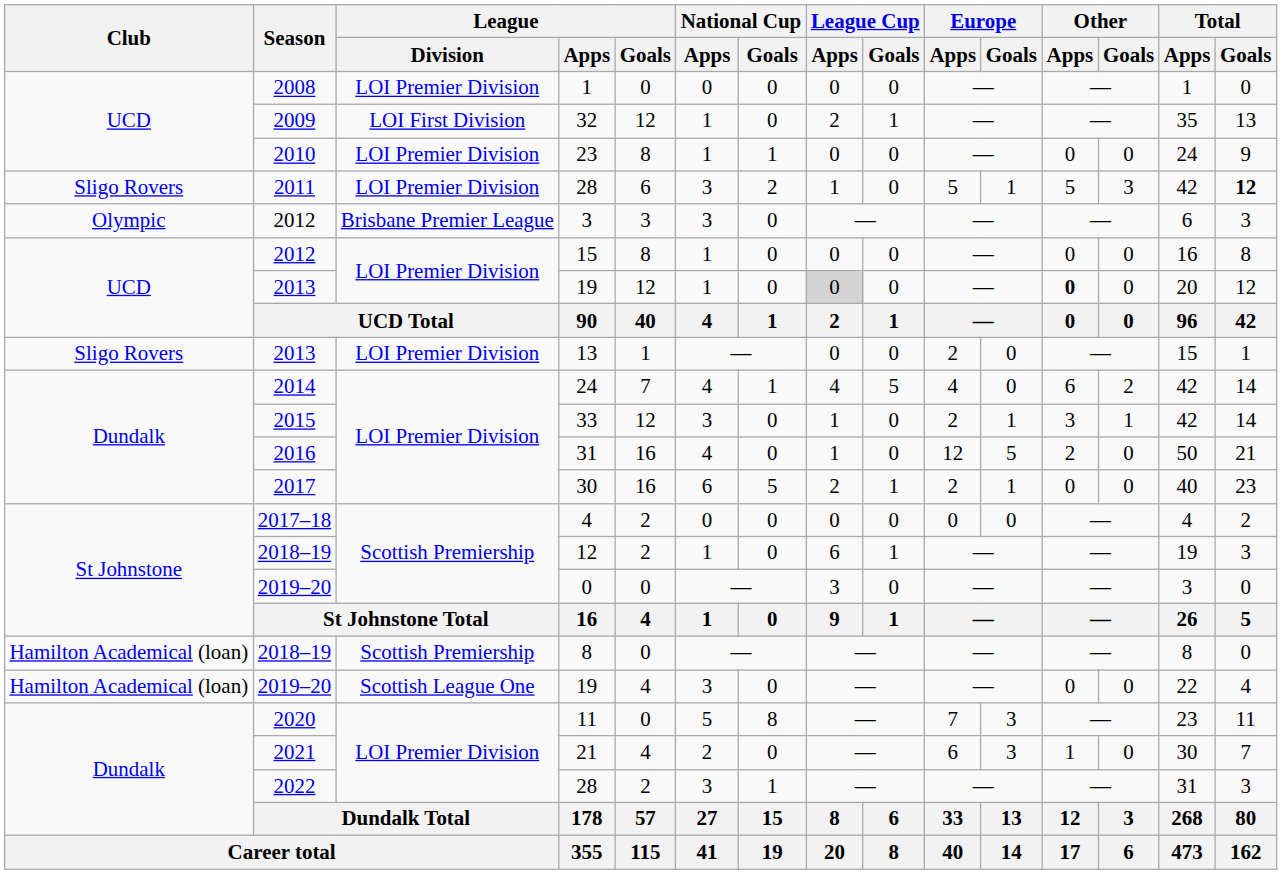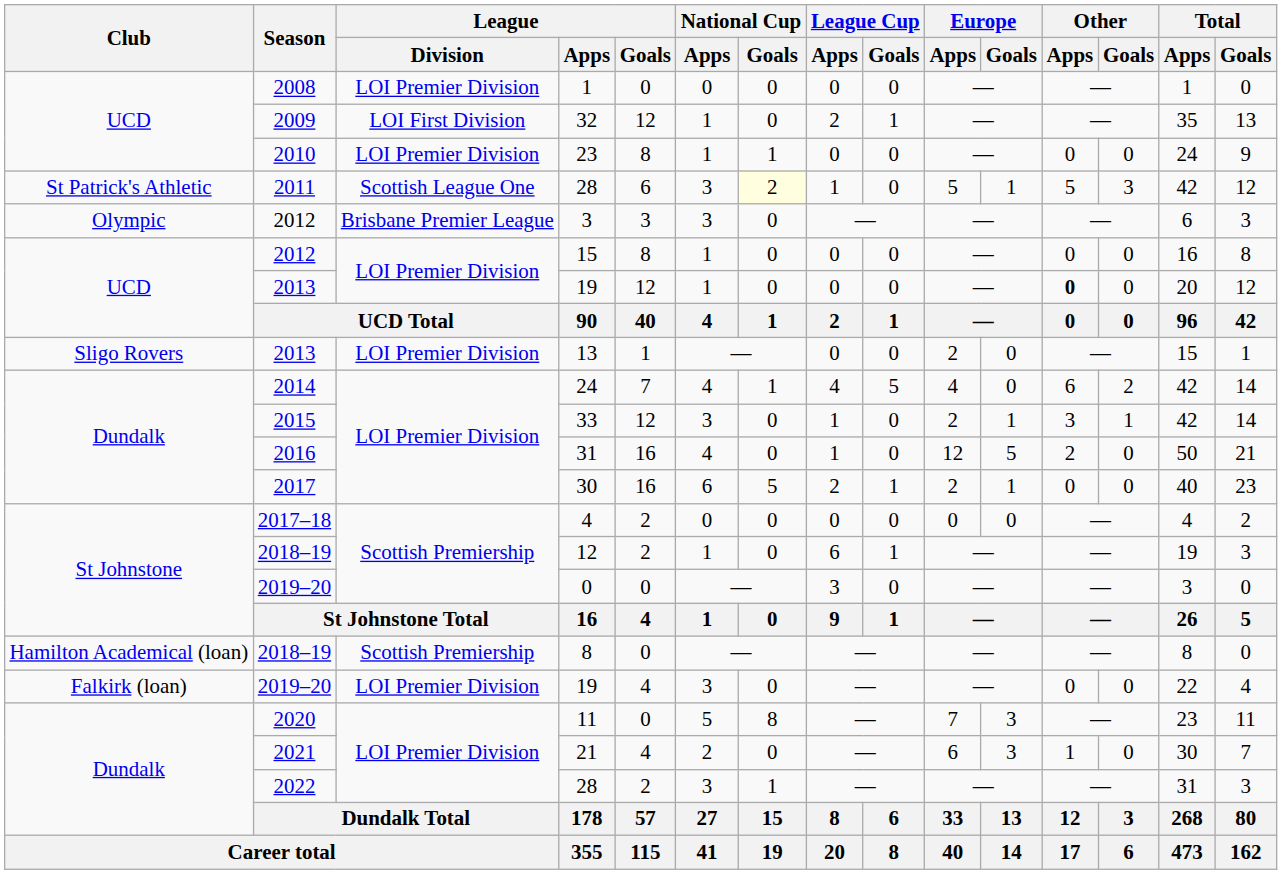 <table class="wikitable" style="text-align: center;">
 <tr>
 <th rowspan="2">Club</th>
 <th rowspan="2">Season</th>
 <th colspan="3">League</th>
 <th colspan="2">National Cup</th>
 <th colspan="2"><a href='#'>League Cup</a></th>
 <th colspan="2"><a href='#'>Europe</a></th>
 <th colspan="2">Other</th>
 <th colspan="2">Total</th>
 </tr>
 <tr>
 <th>Division</th>
 <th>Apps</th>
 <th>Goals</th>
 <th>Apps</th>
 <th>Goals</th>
 <th>Apps</th>
 <th>Goals</th>
 <th>Apps</th>
 <th>Goals</th>
 <th>Apps</th>
 <th>Goals</th>
 <th>Apps</th>
 <th>Goals</th>
 </tr>
 <tr>
 <td rowspan="3"><a href='#'>UCD</a></td>
 <td><a href='#'>2008</a></td>
 <td><a href='#'>LOI Premier Division</a></td>
 <td>1</td>
 <td>0</td>
 <td>0</td>
 <td>0</td>
 <td>0</td>
 <td>0</td>
 <td colspan="2">—</td>
 <td colspan="2">—</td>
 <td>1</td>
 <td>0</td>
 </tr>
 <tr>
 <td><a href='#'>2009</a></td>
 <td><a href='#'>LOI First Division</a></td>
 <td>32</td>
 <td>12</td>
 <td>1</td>
 <td>0</td>
 <td>2</td>
 <td>1</td>
 <td colspan="2">—</td>
 <td colspan="2">—</td>
 <td>35</td>
 <td>13</td>
 </tr>
 <tr>
 <td><a href='#'>2010</a></td>
 <td><a href='#'>LOI Premier Division</a></td>
 <td>23</td>
 <td>8</td>
 <td>1</td>
 <td>1</td>
 <td>0</td>
 <td>0</td>
 <td colspan="2">—</td>
 <td>0</td>
 <td>0</td>
 <td>24</td>
 <td>9</td>
 </tr>
 <tr>
-<td><a href='#'>Sligo Rovers</a></td>
+<td><a href='#'>St Patrick's Athletic</a></td>
 <td><a href='#'>2011</a></td>
-<td><a href='#'>LOI Premier Division</a></td>
+<td><a href='#'>Scottish League One</a></td>
 <td>28</td>
 <td>6</td>
 <td>3</td>
-<td>2</td>
+<td style="background: lightyellow;">2</td>
 <td>1</td>
 <td>0</td>
 <td>5</td>
 <td>1</td>
 <td>5</td>
 <td>3</td>
 <td>42</td>
-<td><strong>12</strong></td>
+<td>12</td>
 </tr>
 <tr>
 <td><a href='#'>Olympic</a></td>
 <td>2012</td>
 <td><a href='#'>Brisbane Premier League</a></td>
 <td>3</td>
 <td>3</td>
 <td>3</td>
 <td>0</td>
 <td colspan="2">—</td>
 <td colspan="2">—</td>
 <td colspan="2">—</td>
 <td>6</td>
 <td>3</td>
 </tr>
 <tr>
 <td rowspan="3"><a href='#'>UCD</a></td>
 <td><a href='#'>2012</a></td>
 <td rowspan="2"><a href='#'>LOI Premier Division</a></td>
 <td>15</td>
 <td>8</td>
 <td>1</td>
 <td>0</td>
 <td>0</td>
 <td>0</td>
 <td colspan="2">—</td>
 <td>0</td>
 <td>0</td>
 <td>16</td>
 <td>8</td>
 </tr>
 <tr>
 <td><a href='#'>2013</a></td>
 <td>19</td>
 <td>12</td>
 <td>1</td>
 <td>0</td>
-<td style="background: lightgrey;">0</td>
+<td>0</td>
 <td>0</td>
 <td colspan="2">—</td>
 <td><strong>0</strong></td>
 <td>0</td>
 <td>20</td>
 <td>12</td>
 </tr>
 <tr>
 <th colspan="2">UCD Total</th>
 <th>90</th>
 <th>40</th>
 <th>4</th>
 <th>1</th>
 <th>2</th>
 <th>1</th>
 <th colspan="2">—</th>
 <th>0</th>
 <th>0</th>
 <th>96</th>
 <th>42</th>
 </tr>
 <tr>
 <td><a href='#'>Sligo Rovers</a></td>
 <td><a href='#'>2013</a></td>
 <td><a href='#'>LOI Premier Division</a></td>
 <td>13</td>
 <td>1</td>
 <td colspan="2">—</td>
 <td>0</td>
 <td>0</td>
 <td>2</td>
 <td>0</td>
 <td colspan="2">—</td>
 <td>15</td>
 <td>1</td>
 </tr>
 <tr>
 <td rowspan="4"><a href='#'>Dundalk</a></td>
 <td><a href='#'>2014</a></td>
 <td rowspan="4"><a href='#'>LOI Premier Division</a></td>
 <td>24</td>
 <td>7</td>
 <td>4</td>
 <td>1</td>
 <td>4</td>
 <td>5</td>
 <td>4</td>
 <td>0</td>
 <td>6</td>
 <td>2</td>
 <td>42</td>
 <td>14</td>
 </tr>
 <tr>
 <td><a href='#'>2015</a></td>
 <td>33</td>
 <td>12</td>
 <td>3</td>
 <td>0</td>
 <td>1</td>
 <td>0</td>
 <td>2</td>
 <td>1</td>
 <td>3</td>
 <td>1</td>
 <td>42</td>
 <td>14</td>
 </tr>
 <tr>
 <td><a href='#'>2016</a></td>
 <td>31</td>
 <td>16</td>
 <td>4</td>
 <td>0</td>
 <td>1</td>
 <td>0</td>
 <td>12</td>
 <td>5</td>
 <td>2</td>
 <td>0</td>
 <td>50</td>
 <td>21</td>
 </tr>
 <tr>
 <td><a href='#'>2017</a></td>
 <td>30</td>
 <td>16</td>
 <td>6</td>
 <td>5</td>
 <td>2</td>
 <td>1</td>
 <td>2</td>
 <td>1</td>
 <td>0</td>
 <td>0</td>
 <td>40</td>
 <td>23</td>
 </tr>
 <tr>
 <td rowspan=4><a href='#'>St Johnstone</a></td>
 <td><a href='#'>2017–18</a></td>
 <td rowspan=3><a href='#'>Scottish Premiership</a></td>
 <td>4</td>
 <td>2</td>
 <td>0</td>
 <td>0</td>
 <td>0</td>
 <td>0</td>
 <td>0</td>
 <td>0</td>
 <td colspan="2">—</td>
 <td>4</td>
 <td>2</td>
 </tr>
 <tr>
 <td><a href='#'>2018–19</a></td>
 <td>12</td>
 <td>2</td>
 <td>1</td>
 <td>0</td>
 <td>6</td>
 <td>1</td>
 <td colspan=2>—</td>
 <td colspan="2">—</td>
 <td>19</td>
 <td>3</td>
 </tr>
 <tr>
 <td><a href='#'>2019–20</a></td>
 <td>0</td>
 <td>0</td>
 <td colspan="2">—</td>
 <td>3</td>
 <td>0</td>
 <td colspan=2>—</td>
 <td colspan=2>—</td>
 <td>3</td>
 <td>0</td>
 </tr>
 <tr>
 <th colspan=2>St Johnstone Total</th>
 <th>16</th>
 <th>4</th>
 <th>1</th>
 <th>0</th>
 <th>9</th>
 <th>1</th>
 <th colspan="2">—</th>
 <th colspan="2">—</th>
 <th>26</th>
 <th>5</th>
 </tr>
 <tr>
 <td><a href='#'>Hamilton Academical</a> (loan)</td>
 <td><a href='#'>2018–19</a></td>
 <td><a href='#'>Scottish Premiership</a></td>
 <td>8</td>
 <td>0</td>
 <td colspan="2">—</td>
 <td colspan="2">—</td>
 <td colspan=2>—</td>
 <td colspan=2>—</td>
 <td>8</td>
 <td>0</td>
 </tr>
 <tr>
-<td><a href='#'>Hamilton Academical</a> (loan)</td>
+<td><a href='#'>Falkirk</a> (loan)</td>
 <td><a href='#'>2019–20</a></td>
-<td><a href='#'>Scottish League One</a></td>
+<td><a href='#'>LOI Premier Division</a></td>
 <td>19</td>
 <td>4</td>
 <td>3</td>
 <td>0</td>
 <td colspan=2>—</td>
 <td colspan=2>—</td>
 <td>0</td>
 <td>0</td>
 <td>22</td>
 <td>4</td>
 </tr>
 <tr>
 <td rowspan="4"><a href='#'>Dundalk</a></td>
 <td><a href='#'>2020</a></td>
 <td rowspan="3"><a href='#'>LOI Premier Division</a></td>
 <td>11</td>
 <td>0</td>
 <td>5</td>
 <td>8</td>
 <td colspan=2>—</td>
 <td>7</td>
 <td>3</td>
 <td colspan=2>—</td>
 <td>23</td>
 <td>11</td>
 </tr>
 <tr>
 <td><a href='#'>2021</a></td>
 <td>21</td>
 <td>4</td>
 <td>2</td>
 <td>0</td>
 <td colspan=2>—</td>
 <td>6</td>
 <td>3</td>
 <td>1</td>
 <td>0</td>
 <td>30</td>
 <td>7</td>
 </tr>
 <tr>
 <td><a href='#'>2022</a></td>
 <td>28</td>
 <td>2</td>
 <td>3</td>
 <td>1</td>
 <td colspan=2>—</td>
 <td colspan=2>—</td>
 <td colspan=2>—</td>
 <td>31</td>
 <td>3</td>
 </tr>
 <tr>
 <th colspan="2">Dundalk Total</th>
 <th>178</th>
 <th>57</th>
 <th>27</th>
 <th>15</th>
 <th>8</th>
 <th>6</th>
 <th>33</th>
 <th>13</th>
 <th>12</th>
 <th>3</th>
 <th>268</th>
 <th>80</th>
 </tr>
 <tr>
 <th colspan="3">Career total</th>
 <th>355</th>
 <th>115</th>
 <th>41</th>
 <th>19</th>
 <th>20</th>
 <th>8</th>
 <th>40</th>
 <th>14</th>
 <th>17</th>
 <th>6</th>
 <th>473</th>
 <th>162</th>
 </tr>
 </table>
